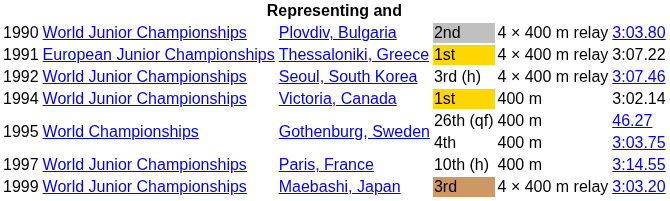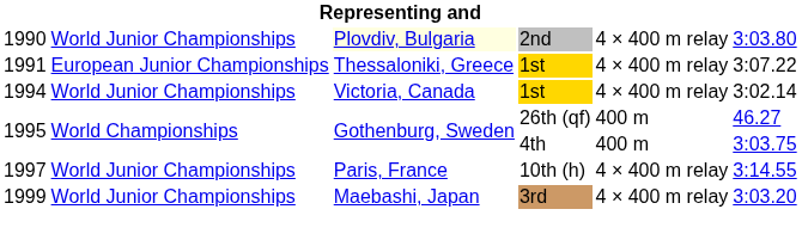 <table>
 <tr>
 <th colspan="6">Representing  and </th>
 </tr>
 <tr>
 <td>1990</td>
 <td><a href='#'>World Junior Championships</a></td>
-<td><a href='#'>Plovdiv, Bulgaria</a></td>
+<td style="background: lightyellow;"><a href='#'>Plovdiv, Bulgaria</a></td>
 <td bgcolor=silver>2nd</td>
 <td>4 × 400 m relay</td>
 <td><a href='#'>3:03.80</a></td>
 </tr>
 <tr>
 <td>1991</td>
 <td><a href='#'>European Junior Championships</a></td>
 <td><a href='#'>Thessaloniki, Greece</a></td>
 <td bgcolor=gold>1st</td>
 <td>4 × 400 m relay</td>
 <td>3:07.22</td>
 </tr>
 <tr>
-<td>1992</td>
-<td><a href='#'>World Junior Championships</a></td>
-<td><a href='#'>Seoul, South Korea</a></td>
-<td>3rd (h)</td>
-<td>4 × 400 m relay</td>
-<td><a href='#'>3:07.46</a></td>
-</tr>
-<tr>
 <td>1994</td>
 <td><a href='#'>World Junior Championships</a></td>
 <td><a href='#'>Victoria, Canada</a></td>
 <td bgcolor=gold>1st</td>
-<td>400 m</td>
+<td>4 × 400 m relay</td>
 <td>3:02.14</td>
 </tr>
 <tr>
 <td rowspan=2>1995</td>
 <td rowspan=2><a href='#'>World Championships</a></td>
 <td rowspan=2><a href='#'>Gothenburg, Sweden</a></td>
 <td>26th (qf)</td>
 <td>400 m</td>
 <td><a href='#'>46.27</a></td>
 </tr>
 <tr>
 <td>4th</td>
 <td>400 m</td>
 <td><a href='#'>3:03.75</a></td>
 </tr>
 <tr>
 <td>1997</td>
 <td><a href='#'>World Junior Championships</a></td>
 <td><a href='#'>Paris, France</a></td>
 <td>10th (h)</td>
-<td>400 m</td>
+<td>4 × 400 m relay</td>
 <td><a href='#'>3:14.55</a></td>
 </tr>
 <tr>
 <td>1999</td>
 <td><a href='#'>World Junior Championships</a></td>
 <td><a href='#'>Maebashi, Japan</a></td>
 <td bgcolor=cc9966>3rd</td>
 <td>4 × 400 m relay</td>
 <td><a href='#'>3:03.20</a></td>
 </tr>
 </table>
